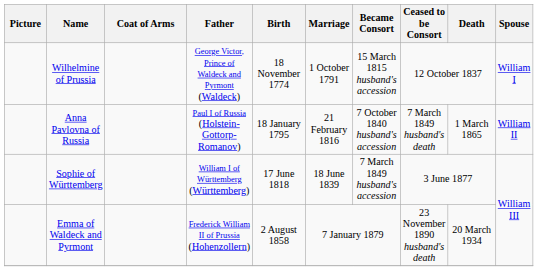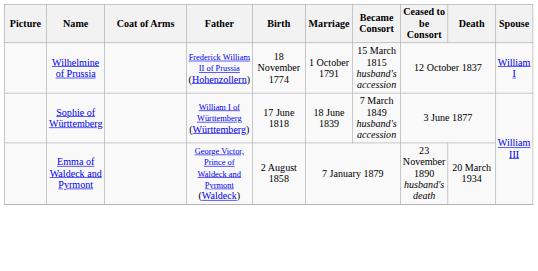 <table width=95% class="wikitable">
 <tr>
 <th width = "8%">Picture</th>
 <th width = "10%">Name</th>
 <th>Coat of Arms</th>
 <th width="9%">Father</th>
 <th width = "10%">Birth</th>
 <th width = "9%">Marriage</th>
 <th width = "9%">Became Consort</th>
 <th width = "9%">Ceased to be Consort</th>
 <th width = "9%">Death</th>
 <th width = "7%">Spouse</th>
 </tr>
 <tr>
 <td align="center"></td>
 <td align="center"><a href='#'>Wilhelmine of Prussia</a></td>
 <td></td>
-<td align="center"><small><a href='#'>George Victor, Prince of Waldeck and Pyrmont</a></small><br>(<a href='#'>Waldeck</a>)</td>
+<td align="center"><small><a href='#'>Frederick William II of Prussia</a></small><br>(<a href='#'>Hohenzollern</a>)</td>
 <td align="center">18 November 1774</td>
 <td align="center">1 October 1791</td>
 <td align="center">15 March 1815<br><em>husband's accession</em></td>
 <td align=center colspan="2">12 October 1837</td>
 <td align="center"><a href='#'>William I</a></td>
-</tr>
-<tr>
-<td align="center"></td>
-<td align="center"><a href='#'>Anna Pavlovna of Russia</a></td>
-<td></td>
-<td align="center"><small><a href='#'>Paul I of Russia</a></small><br>(<a href='#'>Holstein-Gottorp-Romanov</a>)</td>
-<td align="center">18 January 1795</td>
-<td align="center">21 February 1816</td>
-<td align="center">7 October 1840<br><em>husband's accession</em></td>
-<td align="center">7 March 1849<br><em>husband's death</em></td>
-<td align="center">1 March 1865</td>
-<td align="center"><a href='#'>William II</a></td>
 </tr>
 <tr>
 <td align="center"></td>
 <td align="center"><a href='#'>Sophie of Württemberg</a></td>
 <td></td>
 <td align="center"><small><a href='#'>William I of Württemberg</a></small><br>(<a href='#'>Württemberg</a>)</td>
 <td align="center">17 June 1818</td>
 <td align="center">18 June 1839</td>
 <td align="center">7 March 1849<br><em>husband's accession</em></td>
 <td align=center colspan="2">3 June 1877</td>
 <td align=center rowspan="2"><a href='#'>William III</a></td>
 </tr>
 <tr>
 <td align="center"></td>
 <td align="center"><a href='#'>Emma of Waldeck and Pyrmont</a></td>
 <td></td>
-<td align="center"><small><a href='#'>Frederick William II of Prussia</a></small><br>(<a href='#'>Hohenzollern</a>)</td>
+<td align="center"><small><a href='#'>George Victor, Prince of Waldeck and Pyrmont</a></small><br>(<a href='#'>Waldeck</a>)</td>
 <td align="center">2 August 1858</td>
 <td align=center colspan="2">7 January 1879</td>
 <td align="center">23 November 1890<br><em>husband's death</em></td>
 <td align="center">20 March 1934</td>
 </tr>
 <tr>
 </tr>
 </table>
